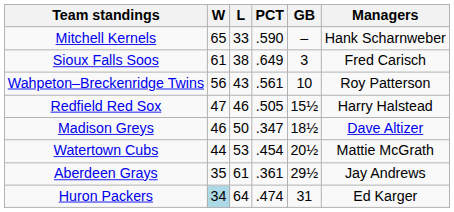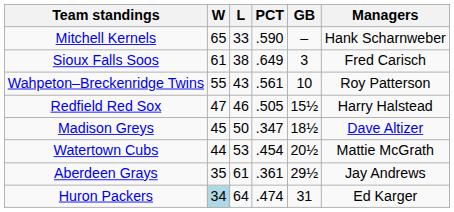 <table class="wikitable">
 <tr>
 <th>Team standings</th>
 <th>W</th>
 <th>L</th>
 <th>PCT</th>
 <th>GB</th>
 <th>Managers</th>
 </tr>
 <tr align=center>
 <td><a href='#'>Mitchell Kernels</a></td>
 <td>65</td>
 <td>33</td>
 <td>.590</td>
 <td>–</td>
 <td>Hank Scharnweber</td>
 </tr>
 <tr align=center>
 <td><a href='#'>Sioux Falls Soos</a></td>
 <td>61</td>
 <td>38</td>
 <td>.649</td>
 <td>3</td>
 <td>Fred Carisch</td>
 </tr>
 <tr align=center>
 <td><a href='#'>Wahpeton–Breckenridge Twins</a></td>
-<td>56</td>
+<td>55</td>
 <td>43</td>
 <td>.561</td>
 <td>10</td>
 <td>Roy Patterson</td>
 </tr>
 <tr align=center>
 <td><a href='#'>Redfield Red Sox</a></td>
 <td>47</td>
 <td>46</td>
 <td>.505</td>
 <td>15½</td>
 <td>Harry Halstead</td>
 </tr>
 <tr align=center>
 <td><a href='#'>Madison Greys</a></td>
-<td>46</td>
+<td>45</td>
 <td>50</td>
 <td>.347</td>
 <td>18½</td>
 <td><a href='#'>Dave Altizer</a></td>
 </tr>
 <tr align=center>
 <td><a href='#'>Watertown Cubs</a></td>
 <td>44</td>
 <td>53</td>
 <td>.454</td>
 <td>20½</td>
 <td>Mattie McGrath</td>
 </tr>
 <tr align=center>
 <td><a href='#'>Aberdeen Grays</a></td>
 <td>35</td>
 <td>61</td>
 <td>.361</td>
 <td>29½</td>
 <td>Jay Andrews</td>
 </tr>
 <tr align=center>
 <td><a href='#'>Huron Packers</a></td>
 <td style="background: lightblue;">34</td>
 <td>64</td>
 <td>.474</td>
 <td>31</td>
 <td>Ed Karger</td>
 </tr>
 </table>
